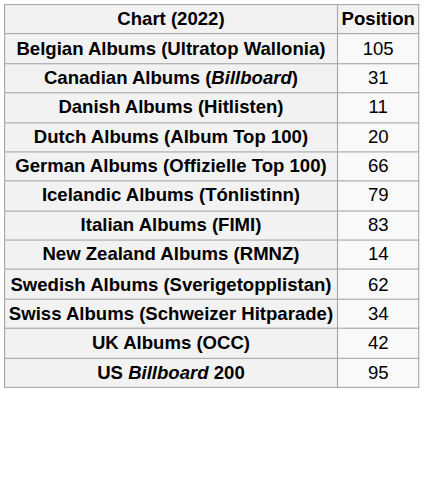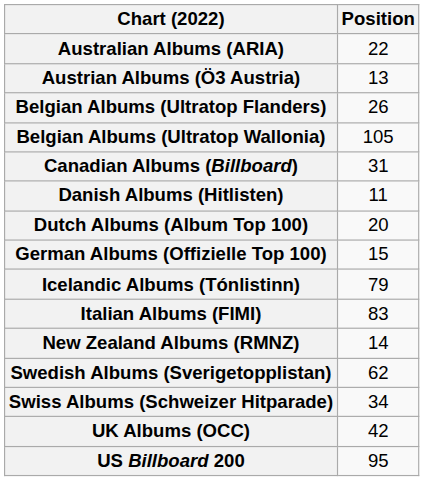 <table class="wikitable sortable plainrowheaders" style="text-align:center">
 <tr>
 <th scope="col">Chart (2022)</th>
 <th scope="col">Position</th>
+</tr>
+<tr>
+<th scope="row">Australian Albums (ARIA)</th>
+<td>22</td>
+</tr>
+<tr>
+<th scope="row">Austrian Albums (Ö3 Austria)</th>
+<td>13</td>
+</tr>
+<tr>
+<th scope="row">Belgian Albums (Ultratop Flanders)</th>
+<td>26</td>
 </tr>
 <tr>
 <th scope="row">Belgian Albums (Ultratop Wallonia)</th>
 <td>105</td>
 </tr>
 <tr>
 <th scope="row">Canadian Albums (<em>Billboard</em>)</th>
 <td>31</td>
 </tr>
 <tr>
 <th scope="row">Danish Albums (Hitlisten)</th>
 <td>11</td>
 </tr>
 <tr>
 <th scope="row">Dutch Albums (Album Top 100)</th>
 <td>20</td>
 </tr>
 <tr>
 <th scope="row">German Albums (Offizielle Top 100)</th>
-<td>66</td>
+<td>15</td>
 </tr>
 <tr>
 <th scope="row">Icelandic Albums (Tónlistinn)</th>
 <td>79</td>
 </tr>
 <tr>
 <th scope="row">Italian Albums (FIMI)</th>
 <td>83</td>
 </tr>
 <tr>
 <th scope="row">New Zealand Albums (RMNZ)</th>
 <td>14</td>
 </tr>
 <tr>
 <th scope="row">Swedish Albums (Sverigetopplistan)</th>
 <td>62</td>
 </tr>
 <tr>
 <th scope="row">Swiss Albums (Schweizer Hitparade)</th>
 <td>34</td>
 </tr>
 <tr>
 <th scope="row">UK Albums (OCC)</th>
 <td>42</td>
 </tr>
 <tr>
 <th scope="row">US <em>Billboard</em> 200</th>
 <td>95</td>
 </tr>
 </table>
